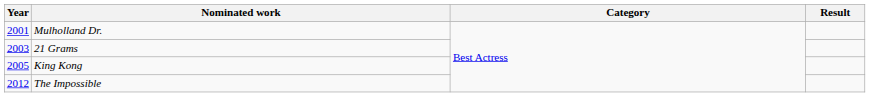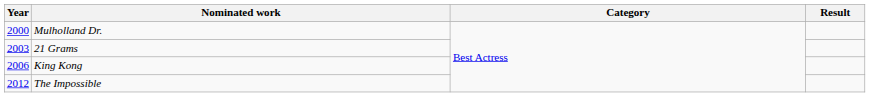 <table class=wikitable>
 <tr>
 <th scope="col" style="width:1em;">Year</th>
 <th scope="col" style="width:39em;">Nominated work</th>
 <th scope="col" style="width:33em;">Category</th>
 <th scope="col" style="width:5em;">Result</th>
 </tr>
 <tr>
-<td><a href='#'>2001</a></td>
+<td><a href='#'>2000</a></td>
 <td><em>Mulholland Dr.</em></td>
 <td rowspan="4"><a href='#'>Best Actress</a></td>
 <td></td>
 </tr>
 <tr>
 <td><a href='#'>2003</a></td>
 <td><em>21 Grams</em></td>
 <td></td>
 </tr>
 <tr>
-<td><a href='#'>2005</a></td>
+<td><a href='#'>2006</a></td>
 <td><em>King Kong</em></td>
 <td></td>
 </tr>
 <tr>
 <td><a href='#'>2012</a></td>
 <td><em>The Impossible</em></td>
 <td></td>
 </tr>
 </table>
